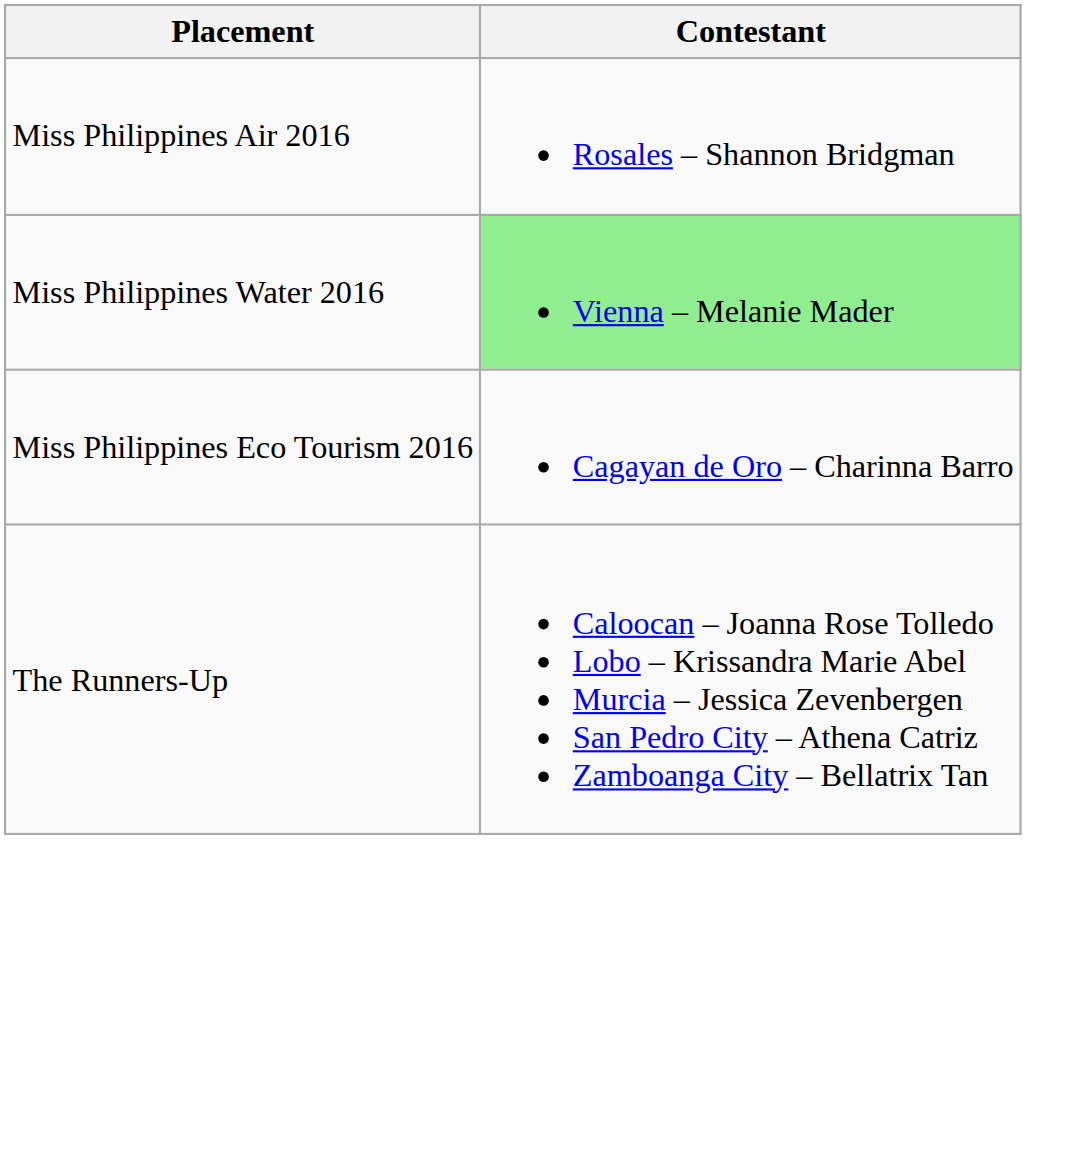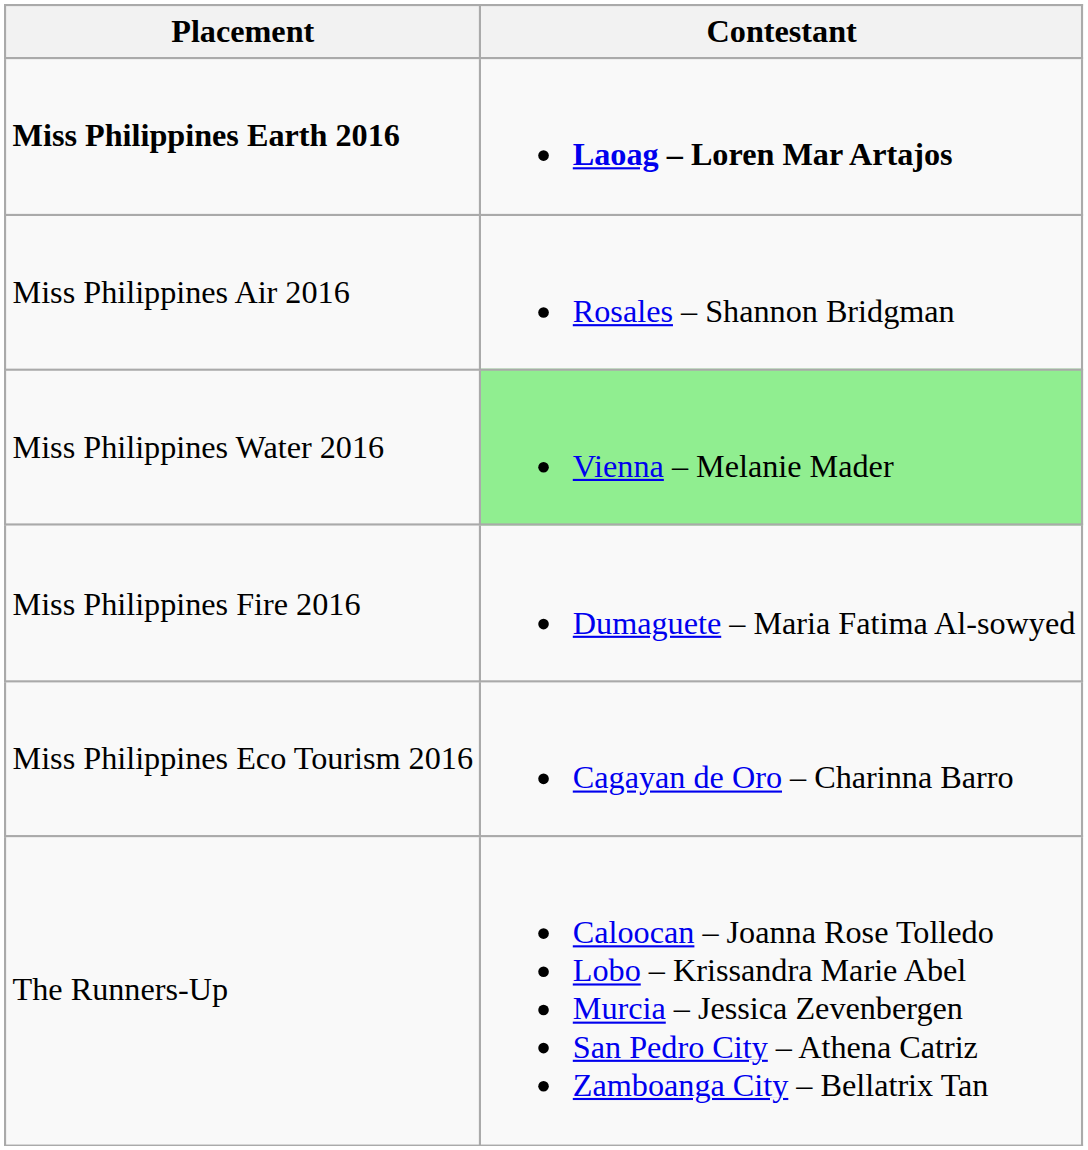 <table class="wikitable sortable" style="font-size: 95%;">
 <tr>
 <th>Placement</th>
 <th>Contestant</th>
+</tr>
+<tr>
+<td><strong>Miss Philippines Earth 2016</strong></td>
+<td><br><ul><li><strong><a href='#'>Laoag</a> – Loren Mar Artajos</strong></li></ul></td>
 </tr>
 <tr>
 <td>Miss Philippines Air 2016</td>
 <td><br><ul><li><a href='#'>Rosales</a> – Shannon Bridgman</li></ul></td>
 </tr>
 <tr>
 <td>Miss Philippines Water 2016</td>
 <td style="background: lightgreen;"><br><ul><li><a href='#'>Vienna</a> – Melanie Mader</li></ul></td>
 </tr>
 <tr>
+<td>Miss Philippines Fire 2016</td>
+<td><br><ul><li><a href='#'>Dumaguete</a> – Maria Fatima Al-sowyed</li></ul></td>
+</tr>
+<tr>
 <td>Miss Philippines Eco Tourism 2016</td>
 <td><br><ul><li><a href='#'>Cagayan de Oro</a> – Charinna Barro</li></ul></td>
 </tr>
 <tr>
 <td>The Runners-Up</td>
 <td><br><ul><li><a href='#'>Caloocan</a> – Joanna Rose Tolledo</li><li><a href='#'>Lobo</a> – Krissandra Marie Abel</li><li><a href='#'>Murcia</a> – Jessica Zevenbergen</li><li><a href='#'>San Pedro City</a> – Athena Catriz</li><li><a href='#'>Zamboanga City</a> – Bellatrix Tan</li></ul></td>
 </tr>
 </table>
